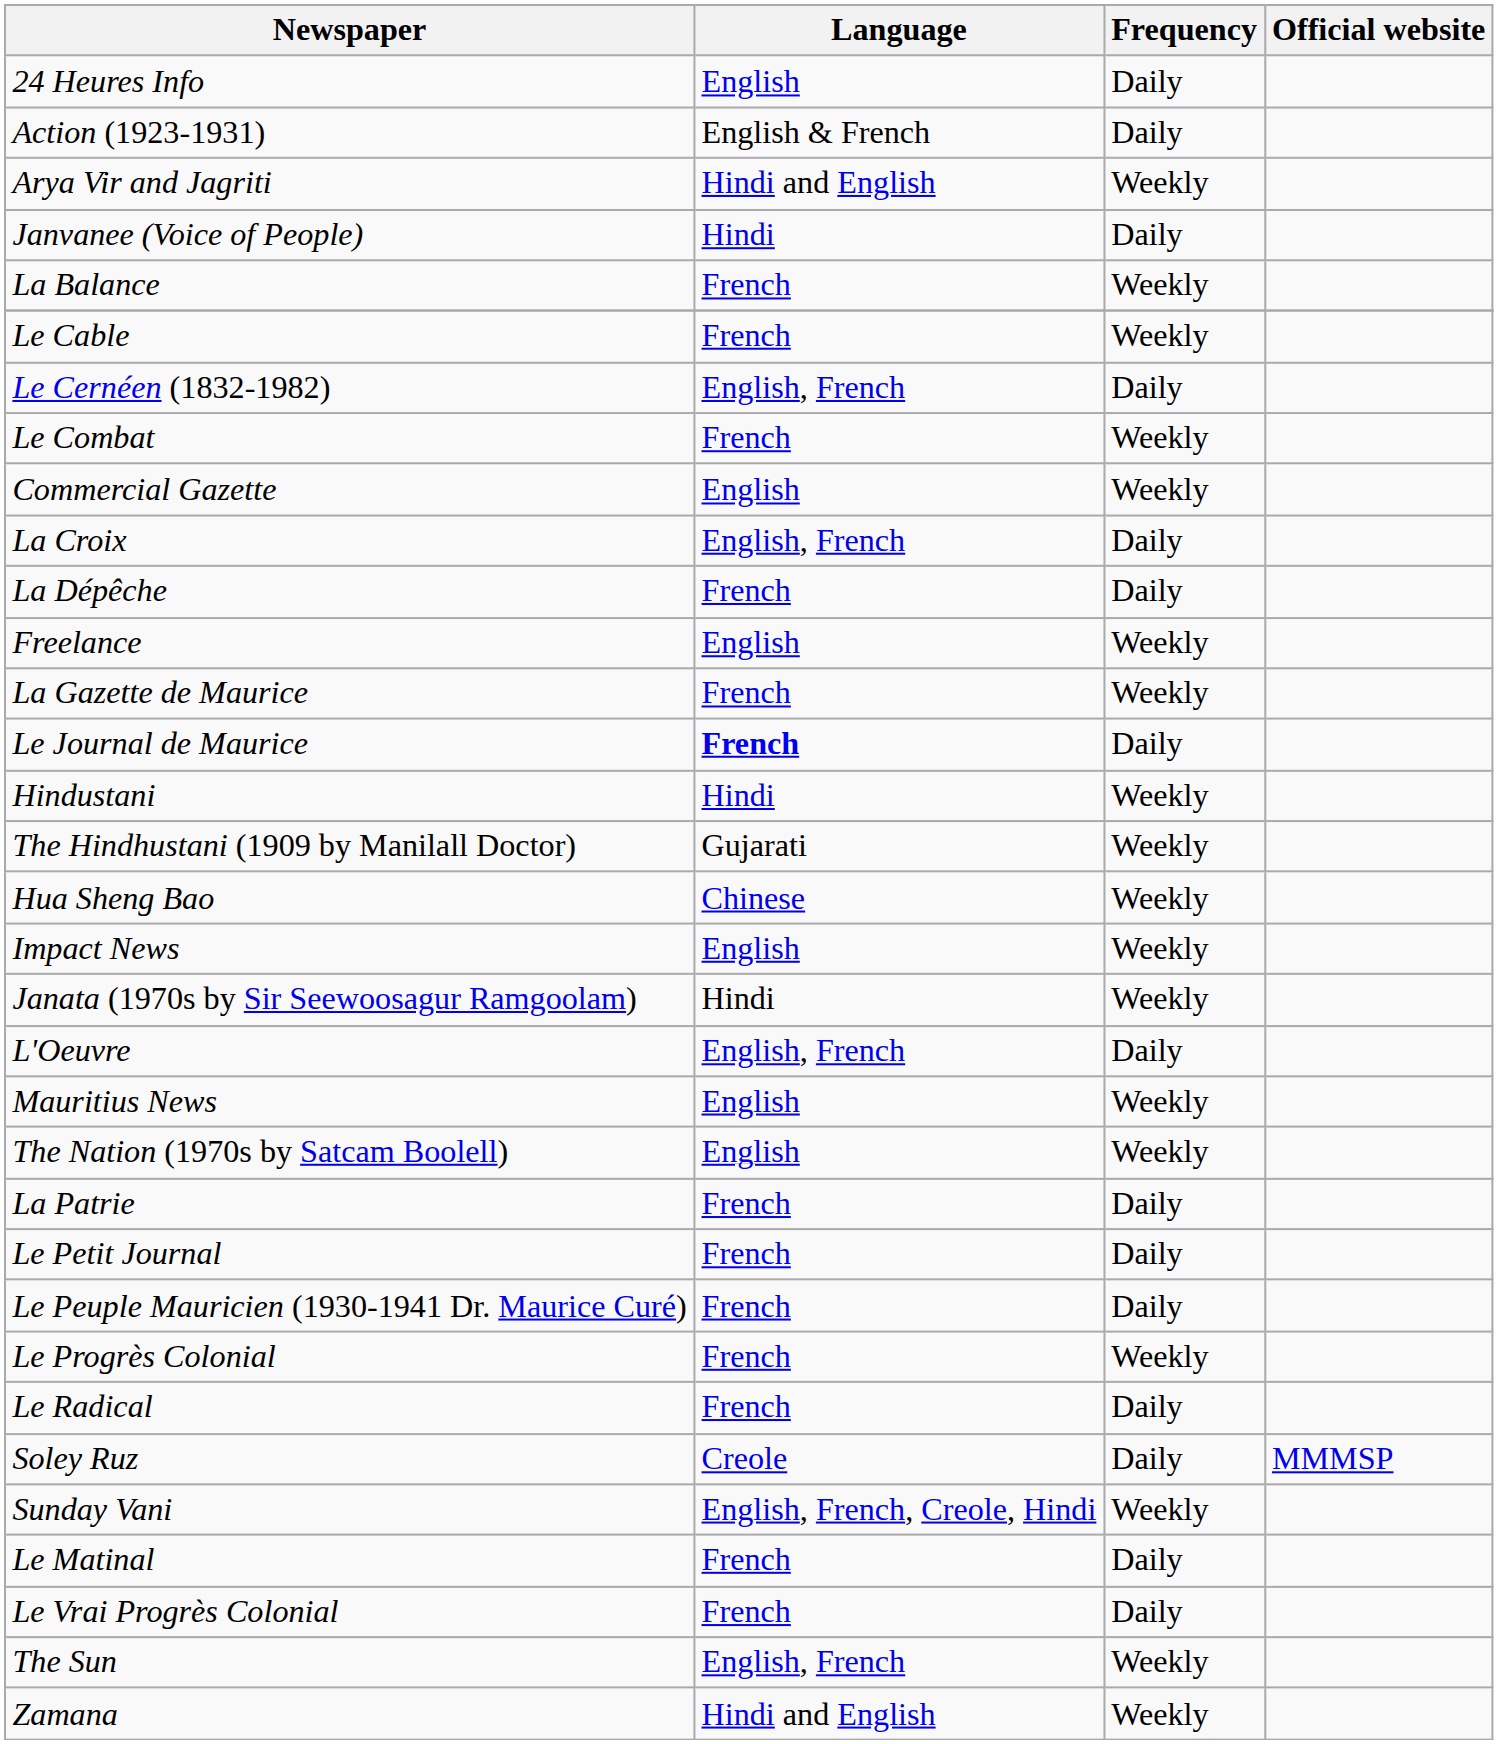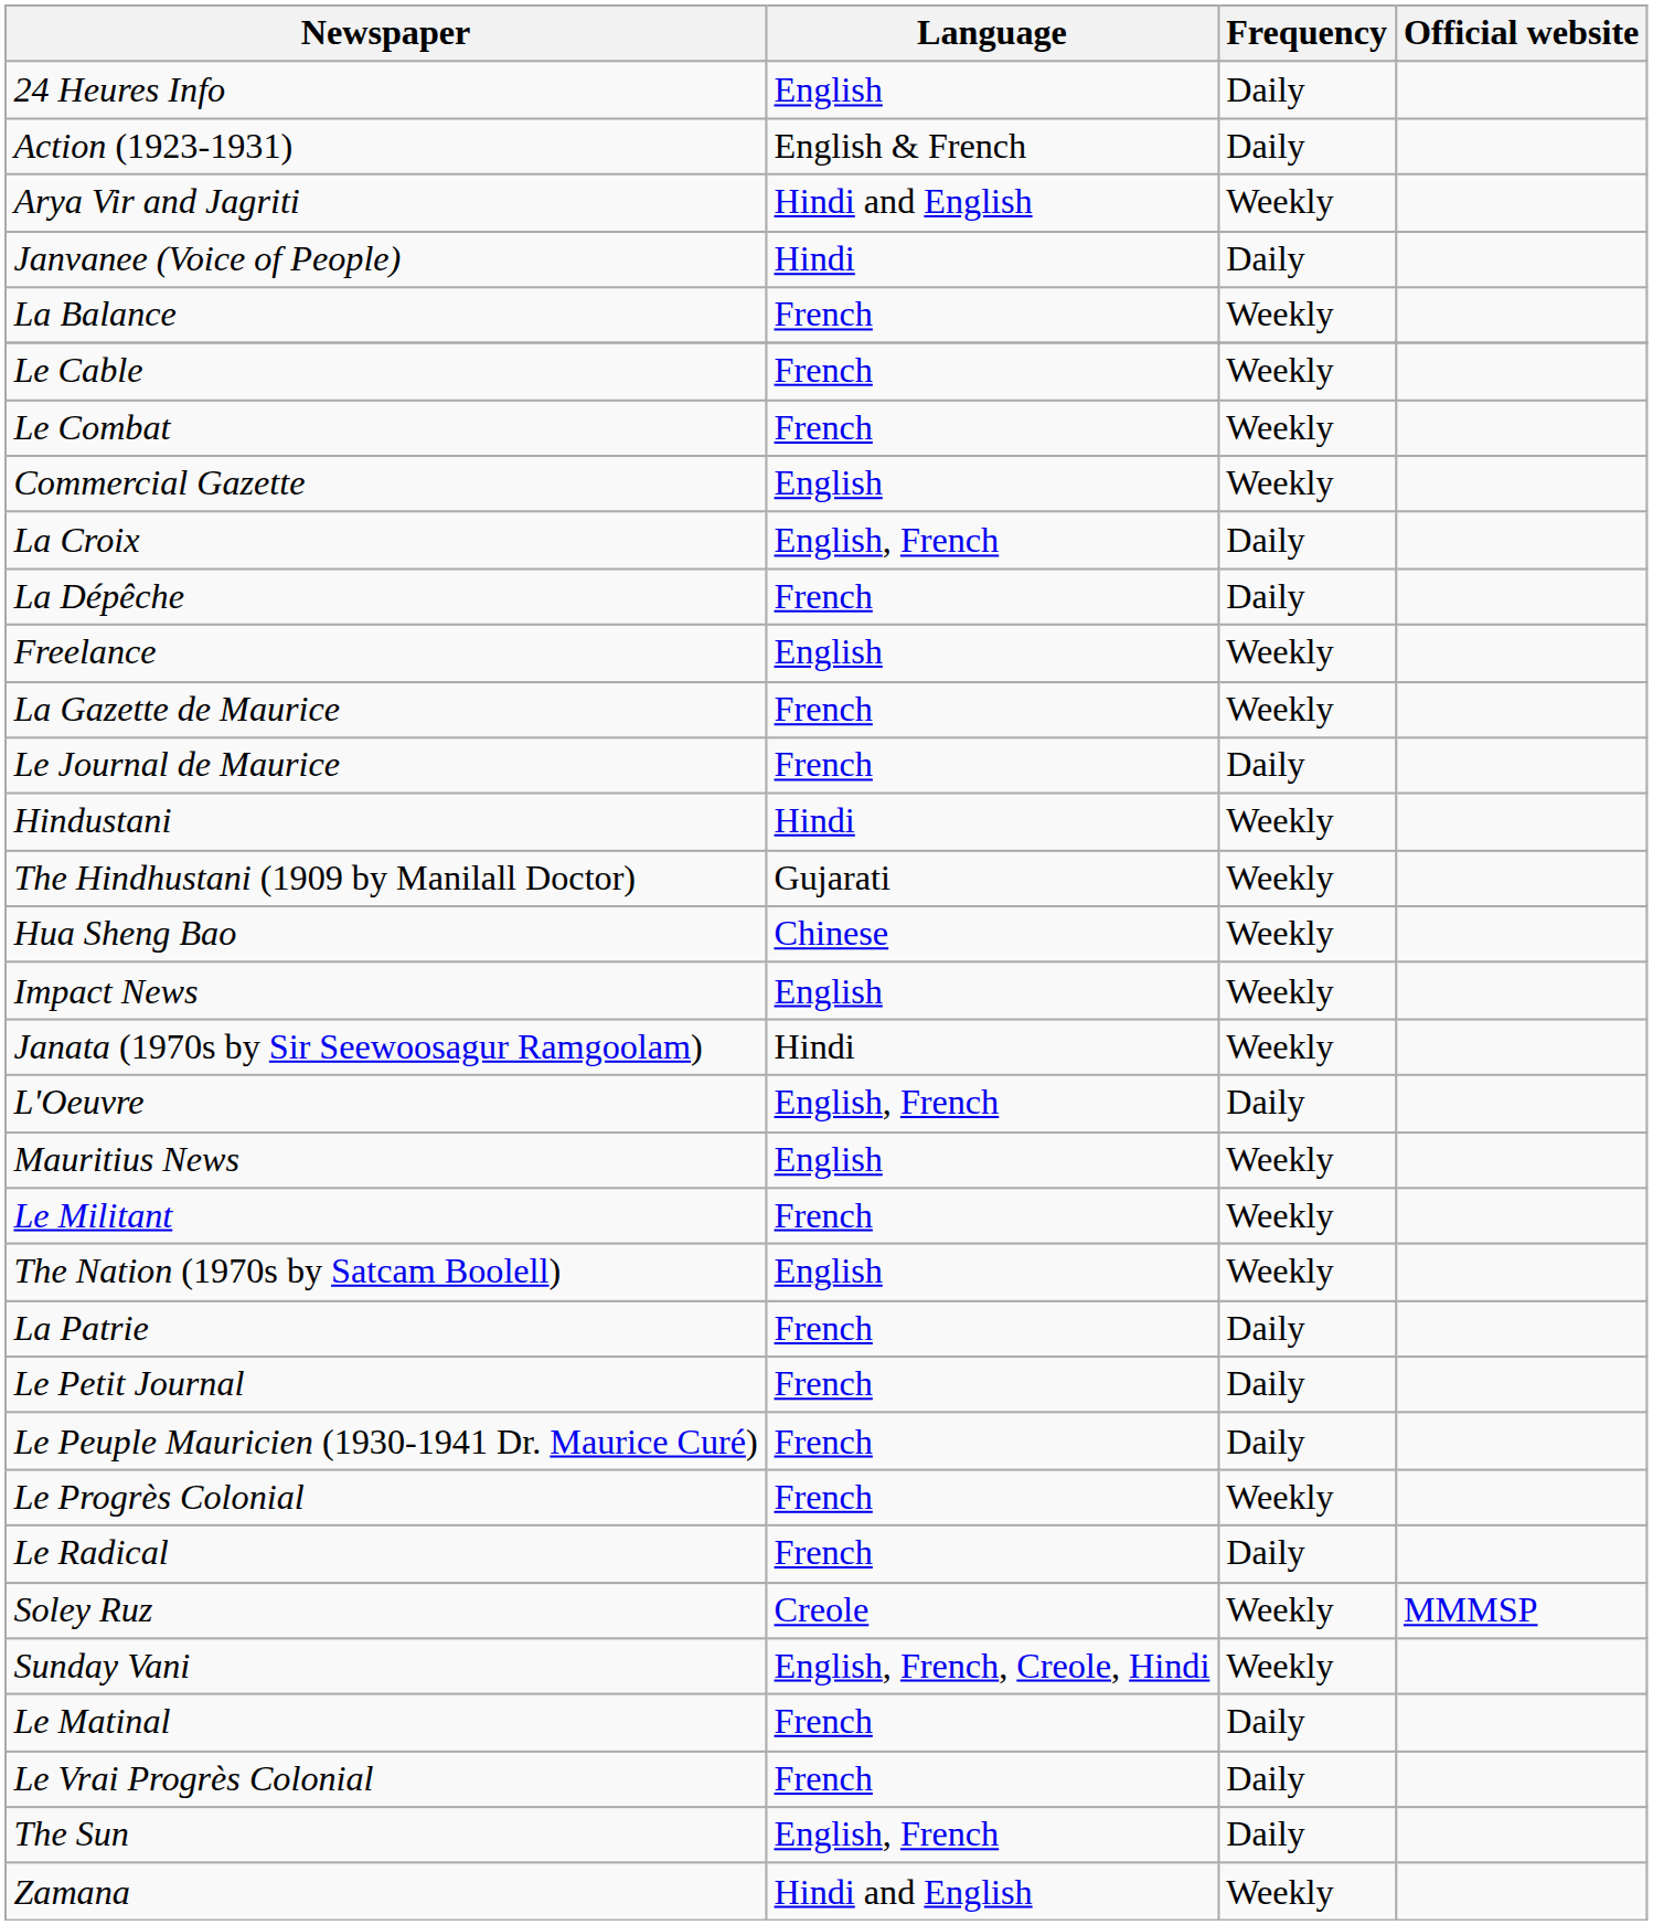 <table class="wikitable">
 <tr>
 <th>Newspaper</th>
 <th>Language</th>
 <th>Frequency</th>
 <th>Official website</th>
 </tr>
 <tr>
 <td><em>24 Heures Info</em></td>
 <td><a href='#'>English</a></td>
 <td>Daily</td>
 <td></td>
 </tr>
 <tr>
 <td><em>Action</em> (1923-1931)</td>
 <td>English & French</td>
 <td>Daily</td>
 <td></td>
 </tr>
 <tr>
 <td><em>Arya Vir and Jagriti</em></td>
 <td><a href='#'>Hindi</a> and <a href='#'>English</a></td>
 <td>Weekly</td>
 <td></td>
 </tr>
 <tr>
 <td><em>Janvanee (Voice of People)</em></td>
 <td><a href='#'>Hindi</a></td>
 <td>Daily</td>
 <td></td>
 </tr>
 <tr>
 <td><em>La Balance</em></td>
 <td><a href='#'>French</a></td>
 <td>Weekly</td>
 <td></td>
 </tr>
 <tr>
 </tr>
 <tr>
 <td><em>Le Cable</em></td>
 <td><a href='#'>French</a></td>
 <td>Weekly</td>
 <td></td>
 </tr>
 <tr>
-<td><em><a href='#'>Le Cernéen</a></em> (1832-1982)</td>
-<td><a href='#'>English</a>, <a href='#'>French</a></td>
-<td>Daily</td>
-<td></td>
-</tr>
-<tr>
 <td><em>Le Combat</em></td>
 <td><a href='#'>French</a></td>
 <td>Weekly</td>
 <td></td>
 </tr>
 <tr>
 <td><em>Commercial Gazette</em></td>
 <td><a href='#'>English</a></td>
 <td>Weekly</td>
 <td></td>
 </tr>
 <tr>
 <td><em>La Croix</em></td>
 <td><a href='#'>English</a>, <a href='#'>French</a></td>
 <td>Daily</td>
 <td></td>
 </tr>
 <tr>
 <td><em>La Dépêche</em></td>
 <td><a href='#'>French</a></td>
 <td>Daily</td>
 <td></td>
 </tr>
 <tr>
 <td><em>Freelance</em></td>
 <td><a href='#'>English</a></td>
 <td>Weekly</td>
 <td></td>
 </tr>
 <tr>
 <td><em>La Gazette de Maurice</em></td>
 <td><a href='#'>French</a></td>
 <td>Weekly</td>
 <td></td>
 </tr>
 <tr>
 <td><em>Le Journal de Maurice</em></td>
-<td><strong><a href='#'>French</a></strong></td>
+<td><a href='#'>French</a></td>
 <td>Daily</td>
 <td></td>
 </tr>
 <tr>
 <td><em>Hindustani</em></td>
 <td><a href='#'>Hindi</a></td>
 <td>Weekly</td>
 <td></td>
 </tr>
 <tr>
 <td><em>The Hindhustani</em> (1909 by Manilall Doctor)</td>
 <td>Gujarati</td>
 <td>Weekly</td>
 <td></td>
 </tr>
 <tr>
 <td><em>Hua Sheng Bao</em></td>
 <td><a href='#'>Chinese</a></td>
 <td>Weekly</td>
 <td></td>
 </tr>
 <tr>
 <td><em>Impact News</em></td>
 <td><a href='#'>English</a></td>
 <td>Weekly</td>
 <td></td>
 </tr>
 <tr>
 <td><em>Janata</em> (1970s by <a href='#'>Sir Seewoosagur Ramgoolam</a>)</td>
 <td>Hindi</td>
 <td>Weekly</td>
 <td></td>
 </tr>
 <tr>
 <td><em>L'Oeuvre</em></td>
 <td><a href='#'>English</a>, <a href='#'>French</a></td>
 <td>Daily</td>
 <td></td>
 </tr>
 <tr>
 <td><em>Mauritius News</em></td>
 <td><a href='#'>English</a></td>
 <td>Weekly</td>
 <td></td>
 </tr>
 <tr>
+<td><em><a href='#'>Le Militant</a></em></td>
+<td><a href='#'>French</a></td>
+<td>Weekly</td>
+<td></td>
+</tr>
+<tr>
 <td><em>The Nation</em> (1970s by <a href='#'>Satcam Boolell</a>)</td>
 <td><a href='#'>English</a></td>
 <td>Weekly</td>
 <td></td>
 </tr>
 <tr>
 <td><em>La Patrie</em></td>
 <td><a href='#'>French</a></td>
 <td>Daily</td>
 <td></td>
 </tr>
 <tr>
 <td><em>Le Petit Journal</em></td>
 <td><a href='#'>French</a></td>
 <td>Daily</td>
 <td></td>
 </tr>
 <tr>
 <td><em>Le Peuple Mauricien</em> (1930-1941 Dr. <a href='#'>Maurice Curé</a>)</td>
 <td><a href='#'>French</a></td>
 <td>Daily</td>
 <td></td>
 </tr>
 <tr>
 <td><em>Le Progrès Colonial</em></td>
 <td><a href='#'>French</a></td>
 <td>Weekly</td>
 <td></td>
 </tr>
 <tr>
 <td><em>Le Radical</em></td>
 <td><a href='#'>French</a></td>
 <td>Daily</td>
 <td></td>
 </tr>
 <tr>
 <td><em>Soley Ruz</em></td>
 <td><a href='#'>Creole</a></td>
-<td>Daily</td>
+<td>Weekly</td>
 <td><a href='#'>MMMSP</a></td>
 </tr>
 <tr>
 <td><em>Sunday Vani</em></td>
 <td><a href='#'>English</a>, <a href='#'>French</a>, <a href='#'>Creole</a>, <a href='#'>Hindi</a></td>
 <td>Weekly</td>
 <td></td>
 </tr>
 <tr>
 <td><em>Le Matinal</em></td>
 <td><a href='#'>French</a></td>
 <td>Daily</td>
 <td></td>
 </tr>
 <tr>
 <td><em>Le Vrai Progrès Colonial</em></td>
 <td><a href='#'>French</a></td>
 <td>Daily</td>
 <td></td>
 </tr>
 <tr>
 <td><em>The Sun</em></td>
 <td><a href='#'>English</a>, <a href='#'>French</a></td>
-<td>Weekly</td>
+<td>Daily</td>
 <td></td>
 </tr>
 <tr>
 <td><em>Zamana</em></td>
 <td><a href='#'>Hindi</a> and <a href='#'>English</a></td>
 <td>Weekly</td>
 <td></td>
 </tr>
 </table>
